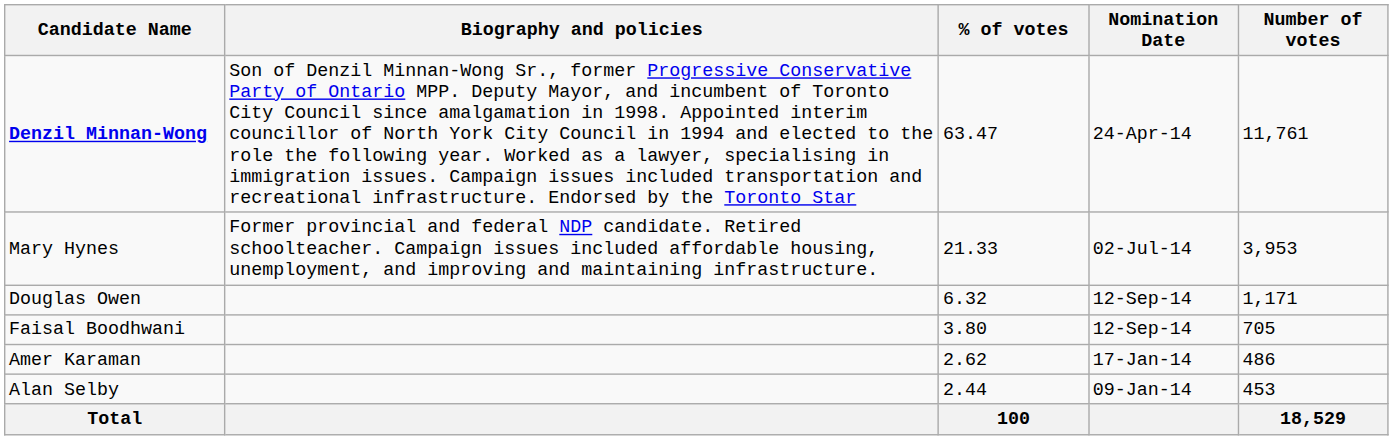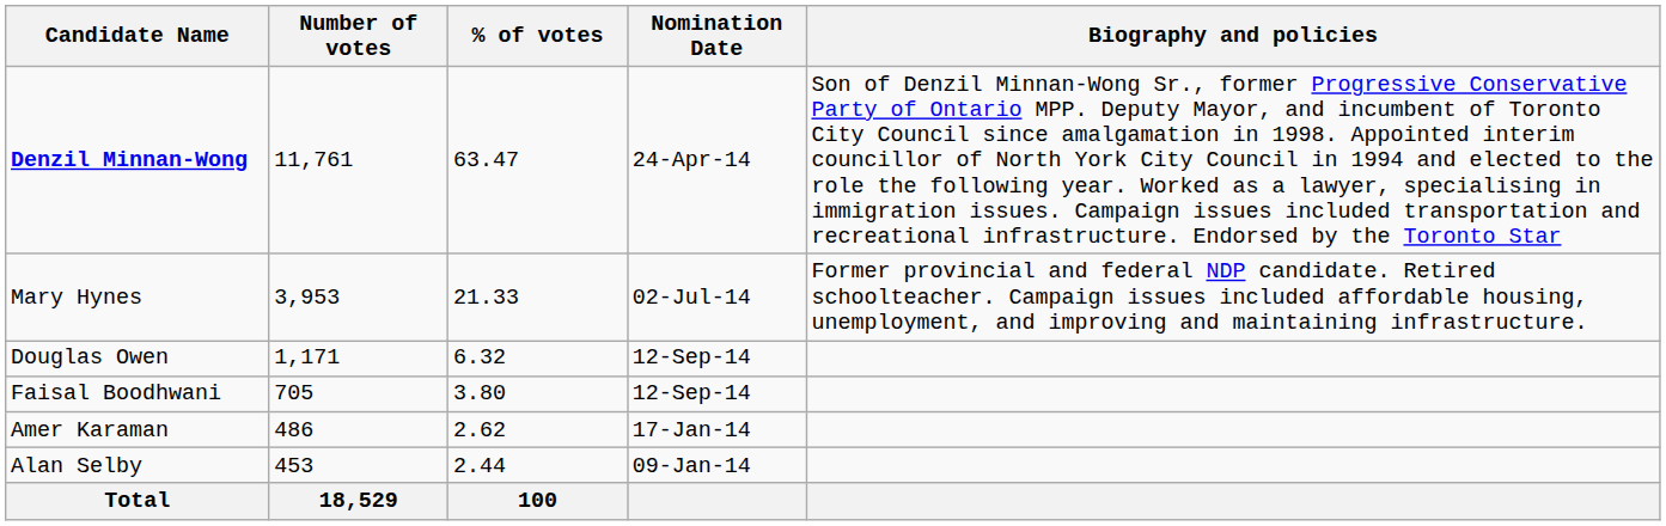 <table class="wikitable">
 <tr>
 <th scope="col" style="width: 150px;">Candidate Name</th>
-<th scope="col" style="width: 500px;">Biography and policies</th>
+<th scope="col" style="width: 100px;">Number of votes</th>
 <th scope="col" style="width: 100px;">% of votes</th>
 <th scope="col" style="width: 100px;">Nomination Date</th>
-<th scope="col" style="width: 100px;">Number of votes</th>
+<th scope="col" style="width: 500px;">Biography and policies</th>
 </tr>
 <tr>
 <td><strong><a href='#'>Denzil Minnan-Wong</a></strong></td>
-<td>Son of Denzil Minnan-Wong Sr., former <a href='#'>Progressive Conservative Party of Ontario</a> MPP. Deputy Mayor, and incumbent of Toronto City Council since amalgamation in 1998. Appointed interim councillor of North York City Council in 1994 and elected to the role the following year. Worked as a lawyer, specialising in immigration issues. Campaign issues included transportation and recreational infrastructure. Endorsed by the <a href='#'>Toronto Star</a></td>
+<td>11,761</td>
 <td>63.47</td>
 <td>24-Apr-14</td>
-<td>11,761</td>
+<td>Son of Denzil Minnan-Wong Sr., former <a href='#'>Progressive Conservative Party of Ontario</a> MPP. Deputy Mayor, and incumbent of Toronto City Council since amalgamation in 1998. Appointed interim councillor of North York City Council in 1994 and elected to the role the following year. Worked as a lawyer, specialising in immigration issues. Campaign issues included transportation and recreational infrastructure. Endorsed by the <a href='#'>Toronto Star</a></td>
 </tr>
 <tr>
 <td>Mary Hynes</td>
-<td>Former provincial and federal <a href='#'>NDP</a> candidate. Retired schoolteacher. Campaign issues included affordable housing, unemployment, and improving and maintaining infrastructure.</td>
+<td>3,953</td>
 <td>21.33</td>
 <td>02-Jul-14</td>
-<td>3,953</td>
+<td>Former provincial and federal <a href='#'>NDP</a> candidate. Retired schoolteacher. Campaign issues included affordable housing, unemployment, and improving and maintaining infrastructure.</td>
 </tr>
 <tr>
 <td>Douglas Owen</td>
-<td></td>
+<td>1,171</td>
 <td>6.32</td>
 <td>12-Sep-14</td>
-<td>1,171</td>
+<td></td>
 </tr>
 <tr>
 <td>Faisal Boodhwani</td>
-<td></td>
+<td>705</td>
 <td>3.80</td>
 <td>12-Sep-14</td>
-<td>705</td>
+<td></td>
 </tr>
 <tr>
 <td>Amer Karaman</td>
-<td></td>
+<td>486</td>
 <td>2.62</td>
 <td>17-Jan-14</td>
-<td>486</td>
+<td></td>
 </tr>
 <tr>
 <td>Alan Selby</td>
-<td></td>
+<td>453</td>
 <td>2.44</td>
 <td>09-Jan-14</td>
-<td>453</td>
+<td></td>
 </tr>
 <tr>
 <th>Total</th>
-<th></th>
+<th>18,529</th>
 <th>100</th>
 <th></th>
-<th>18,529</th>
+<th></th>
 </tr>
 </table>
